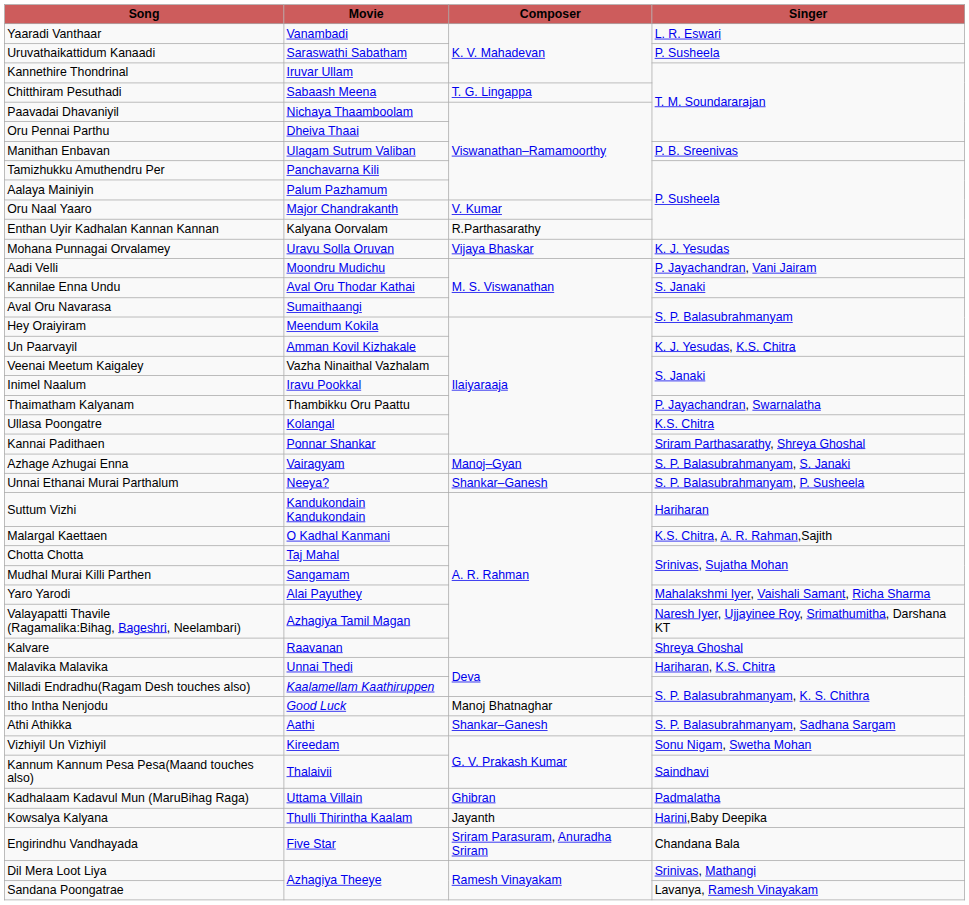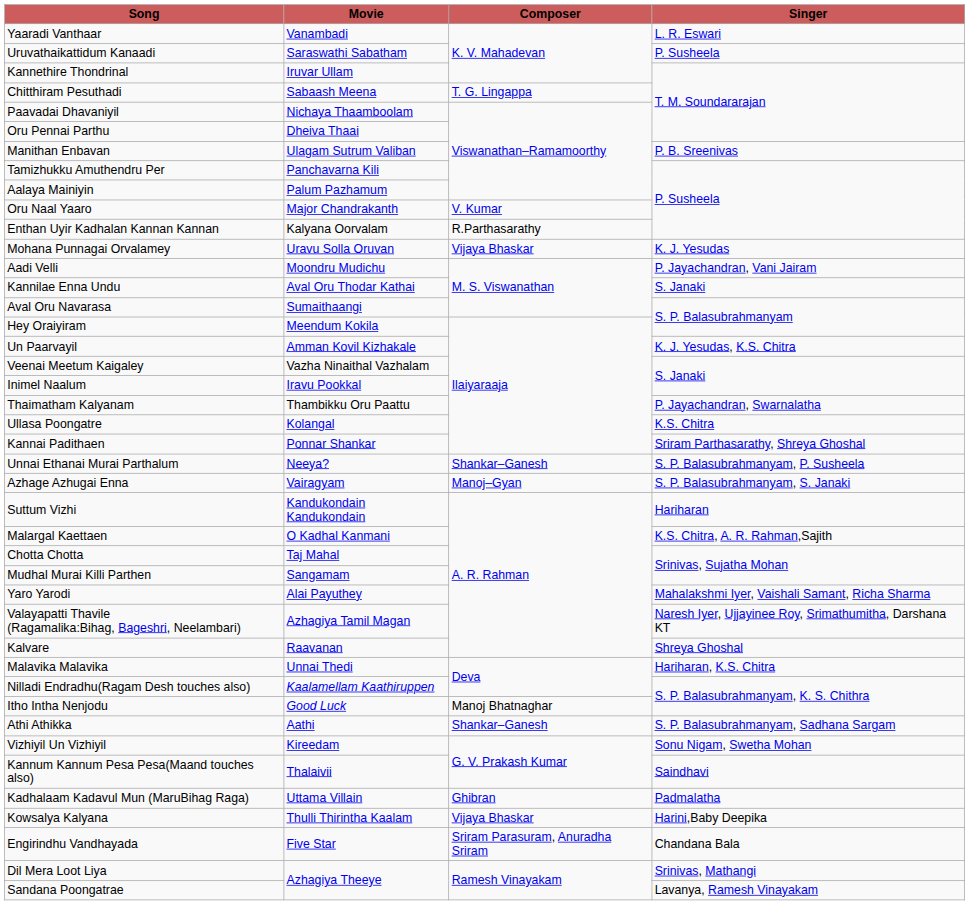 <table class="wikitable">
 <tr>
 <th style="background:#CD5C5C">Song</th>
 <th style="background:#CD5C5C">Movie</th>
 <th style="background:#CD5C5C">Composer</th>
 <th style="background:#CD5C5C">Singer</th>
 </tr>
 <tr>
 <td>Yaaradi Vanthaar</td>
 <td><a href='#'>Vanambadi</a></td>
 <td rowspan="3"><a href='#'>K. V. Mahadevan</a></td>
 <td><a href='#'>L. R. Eswari</a></td>
 </tr>
 <tr>
 <td>Uruvathaikattidum Kanaadi</td>
 <td><a href='#'>Saraswathi Sabatham</a></td>
 <td><a href='#'>P. Susheela</a></td>
 </tr>
 <tr>
 <td>Kannethire Thondrinal</td>
 <td><a href='#'>Iruvar Ullam</a></td>
 <td rowspan="4"><a href='#'>T. M. Soundararajan</a></td>
 </tr>
 <tr>
 <td>Chitthiram Pesuthadi</td>
 <td><a href='#'>Sabaash Meena</a></td>
 <td><a href='#'>T. G. Lingappa</a></td>
 </tr>
 <tr>
 <td>Paavadai Dhavaniyil</td>
 <td><a href='#'>Nichaya Thaamboolam</a></td>
 <td rowspan="5"><a href='#'>Viswanathan–Ramamoorthy</a></td>
 </tr>
 <tr>
 <td>Oru Pennai Parthu</td>
 <td><a href='#'>Dheiva Thaai</a></td>
 </tr>
 <tr>
 <td>Manithan Enbavan</td>
 <td><a href='#'>Ulagam Sutrum Valiban</a></td>
 <td><a href='#'>P. B. Sreenivas</a></td>
 </tr>
 <tr>
 <td>Tamizhukku Amuthendru Per</td>
 <td><a href='#'>Panchavarna Kili</a></td>
 <td rowspan="4"><a href='#'>P. Susheela</a></td>
 </tr>
 <tr>
 <td>Aalaya Mainiyin</td>
 <td><a href='#'>Palum Pazhamum</a></td>
 </tr>
 <tr>
 <td>Oru Naal Yaaro</td>
 <td><a href='#'>Major Chandrakanth</a></td>
 <td><a href='#'>V. Kumar</a></td>
 </tr>
 <tr>
 <td>Enthan Uyir Kadhalan Kannan Kannan</td>
 <td>Kalyana Oorvalam</td>
 <td>R.Parthasarathy</td>
 </tr>
 <tr>
 <td>Mohana Punnagai Orvalamey</td>
 <td><a href='#'>Uravu Solla Oruvan</a></td>
 <td><a href='#'>Vijaya Bhaskar</a></td>
 <td><a href='#'>K. J. Yesudas</a></td>
 </tr>
 <tr>
 <td>Aadi Velli</td>
 <td><a href='#'>Moondru Mudichu</a></td>
 <td rowspan=3><a href='#'>M. S. Viswanathan</a></td>
 <td><a href='#'>P. Jayachandran</a>, <a href='#'>Vani Jairam</a></td>
 </tr>
 <tr>
 <td>Kannilae Enna Undu</td>
 <td><a href='#'>Aval Oru Thodar Kathai</a></td>
 <td><a href='#'>S. Janaki</a></td>
 </tr>
 <tr>
 <td>Aval Oru Navarasa</td>
 <td><a href='#'>Sumaithaangi</a></td>
 <td rowspan=2><a href='#'>S. P. Balasubrahmanyam</a></td>
 </tr>
 <tr>
 <td>Hey Oraiyiram</td>
 <td><a href='#'>Meendum Kokila</a></td>
 <td rowspan="7"><a href='#'>Ilaiyaraaja</a></td>
 </tr>
 <tr>
 <td>Un Paarvayil</td>
 <td><a href='#'>Amman Kovil Kizhakale</a></td>
 <td><a href='#'>K. J. Yesudas</a>, <a href='#'>K.S. Chitra</a></td>
 </tr>
 <tr>
 <td>Veenai Meetum Kaigaley</td>
 <td>Vazha Ninaithal Vazhalam</td>
 <td rowspan=2><a href='#'>S. Janaki</a></td>
 </tr>
 <tr>
 <td>Inimel Naalum</td>
 <td><a href='#'>Iravu Pookkal</a></td>
 </tr>
 <tr>
 <td>Thaimatham Kalyanam</td>
 <td>Thambikku Oru Paattu</td>
 <td><a href='#'>P. Jayachandran</a>, <a href='#'>Swarnalatha</a></td>
 </tr>
 <tr>
 <td>Ullasa Poongatre</td>
 <td><a href='#'>Kolangal</a></td>
 <td><a href='#'>K.S. Chitra</a></td>
 </tr>
 <tr>
 <td>Kannai Padithaen</td>
 <td><a href='#'>Ponnar Shankar</a></td>
 <td><a href='#'>Sriram Parthasarathy</a>, <a href='#'>Shreya Ghoshal</a></td>
 </tr>
 <tr>
+<td>Unnai Ethanai Murai Parthalum</td>
+<td><a href='#'>Neeya?</a></td>
+<td><a href='#'>Shankar–Ganesh</a></td>
+<td><a href='#'>S. P. Balasubrahmanyam</a>, <a href='#'>P. Susheela</a></td>
+</tr>
+<tr>
 <td>Azhage Azhugai Enna</td>
 <td><a href='#'>Vairagyam</a></td>
 <td><a href='#'>Manoj–Gyan</a></td>
 <td><a href='#'>S. P. Balasubrahmanyam</a>, <a href='#'>S. Janaki</a></td>
-</tr>
-<tr>
-<td>Unnai Ethanai Murai Parthalum</td>
-<td><a href='#'>Neeya?</a></td>
-<td><a href='#'>Shankar–Ganesh</a></td>
-<td><a href='#'>S. P. Balasubrahmanyam</a>, <a href='#'>P. Susheela</a></td>
 </tr>
 <tr>
 <td>Suttum Vizhi</td>
 <td><a href='#'>Kandukondain Kandukondain</a></td>
 <td rowspan="7"><a href='#'>A. R. Rahman</a></td>
 <td><a href='#'>Hariharan</a></td>
 </tr>
 <tr>
 <td>Malargal Kaettaen</td>
 <td><a href='#'>O Kadhal Kanmani</a></td>
 <td><a href='#'>K.S. Chitra</a>, <a href='#'>A. R. Rahman</a>,Sajith</td>
 </tr>
 <tr>
 <td>Chotta Chotta</td>
 <td><a href='#'>Taj Mahal</a></td>
 <td rowspan="2"><a href='#'>Srinivas</a>, <a href='#'>Sujatha Mohan</a></td>
 </tr>
 <tr>
 <td>Mudhal Murai Killi Parthen</td>
 <td><a href='#'>Sangamam</a></td>
 </tr>
 <tr>
 <td>Yaro Yarodi</td>
 <td><a href='#'>Alai Payuthey</a></td>
 <td><a href='#'>Mahalakshmi Iyer</a>, <a href='#'>Vaishali Samant</a>, <a href='#'>Richa Sharma</a></td>
 </tr>
 <tr>
 <td>Valayapatti Thavile<br>(Ragamalika:Bihag, <a href='#'>Bageshri</a>, Neelambari)</td>
 <td><a href='#'>Azhagiya Tamil Magan</a></td>
 <td><a href='#'>Naresh Iyer</a>, <a href='#'>Ujjayinee Roy</a>, <a href='#'>Srimathumitha</a>, Darshana KT</td>
 </tr>
 <tr>
 <td>Kalvare</td>
 <td><a href='#'>Raavanan</a></td>
 <td><a href='#'>Shreya Ghoshal</a></td>
 </tr>
 <tr>
 <td>Malavika Malavika</td>
 <td><a href='#'>Unnai Thedi</a></td>
 <td rowspan=2><a href='#'>Deva</a></td>
 <td><a href='#'>Hariharan</a>, <a href='#'>K.S. Chitra</a></td>
 </tr>
 <tr>
 <td>Nilladi Endradhu(Ragam Desh touches also)</td>
 <td><em><a href='#'>Kaalamellam Kaathiruppen</a></em></td>
 <td rowspan=2><a href='#'>S. P. Balasubrahmanyam</a>, <a href='#'>K. S. Chithra</a></td>
 </tr>
 <tr>
 <td>Itho Intha Nenjodu</td>
 <td><a href='#'><em>Good Luck</em></a></td>
 <td>Manoj Bhatnaghar</td>
 </tr>
 <tr>
 <td>Athi Athikka</td>
 <td><a href='#'>Aathi</a></td>
 <td><a href='#'>Shankar–Ganesh</a></td>
 <td><a href='#'>S. P. Balasubrahmanyam</a>, <a href='#'>Sadhana Sargam</a></td>
 </tr>
 <tr>
 <td>Vizhiyil Un Vizhiyil</td>
 <td><a href='#'>Kireedam</a></td>
 <td rowspan=2><a href='#'>G. V. Prakash Kumar</a></td>
 <td><a href='#'>Sonu Nigam</a>, <a href='#'>Swetha Mohan</a></td>
 </tr>
 <tr>
 <td>Kannum Kannum Pesa Pesa(Maand touches also)</td>
 <td><a href='#'>Thalaivii</a></td>
 <td><a href='#'>Saindhavi</a></td>
 </tr>
 <tr>
 <td>Kadhalaam Kadavul Mun (MaruBihag Raga)</td>
 <td><a href='#'>Uttama Villain</a></td>
 <td><a href='#'>Ghibran</a></td>
 <td><a href='#'>Padmalatha</a></td>
 </tr>
 <tr>
 <td>Kowsalya Kalyana</td>
 <td><a href='#'>Thulli Thirintha Kaalam</a></td>
-<td>Jayanth</td>
+<td><a href='#'>Vijaya Bhaskar</a></td>
 <td><a href='#'>Harini</a>,Baby Deepika</td>
 </tr>
 <tr>
 <td>Engirindhu Vandhayada</td>
 <td><a href='#'>Five Star</a></td>
 <td><a href='#'>Sriram Parasuram</a>, <a href='#'>Anuradha Sriram</a></td>
 <td>Chandana Bala</td>
 </tr>
 <tr>
 <td>Dil Mera Loot Liya</td>
 <td rowspan=2><a href='#'>Azhagiya Theeye</a></td>
 <td rowspan=2><a href='#'>Ramesh Vinayakam</a></td>
 <td><a href='#'>Srinivas</a>, <a href='#'>Mathangi</a></td>
 </tr>
 <tr>
 <td>Sandana Poongatrae</td>
 <td>Lavanya, <a href='#'>Ramesh Vinayakam</a></td>
 </tr>
 </table>
